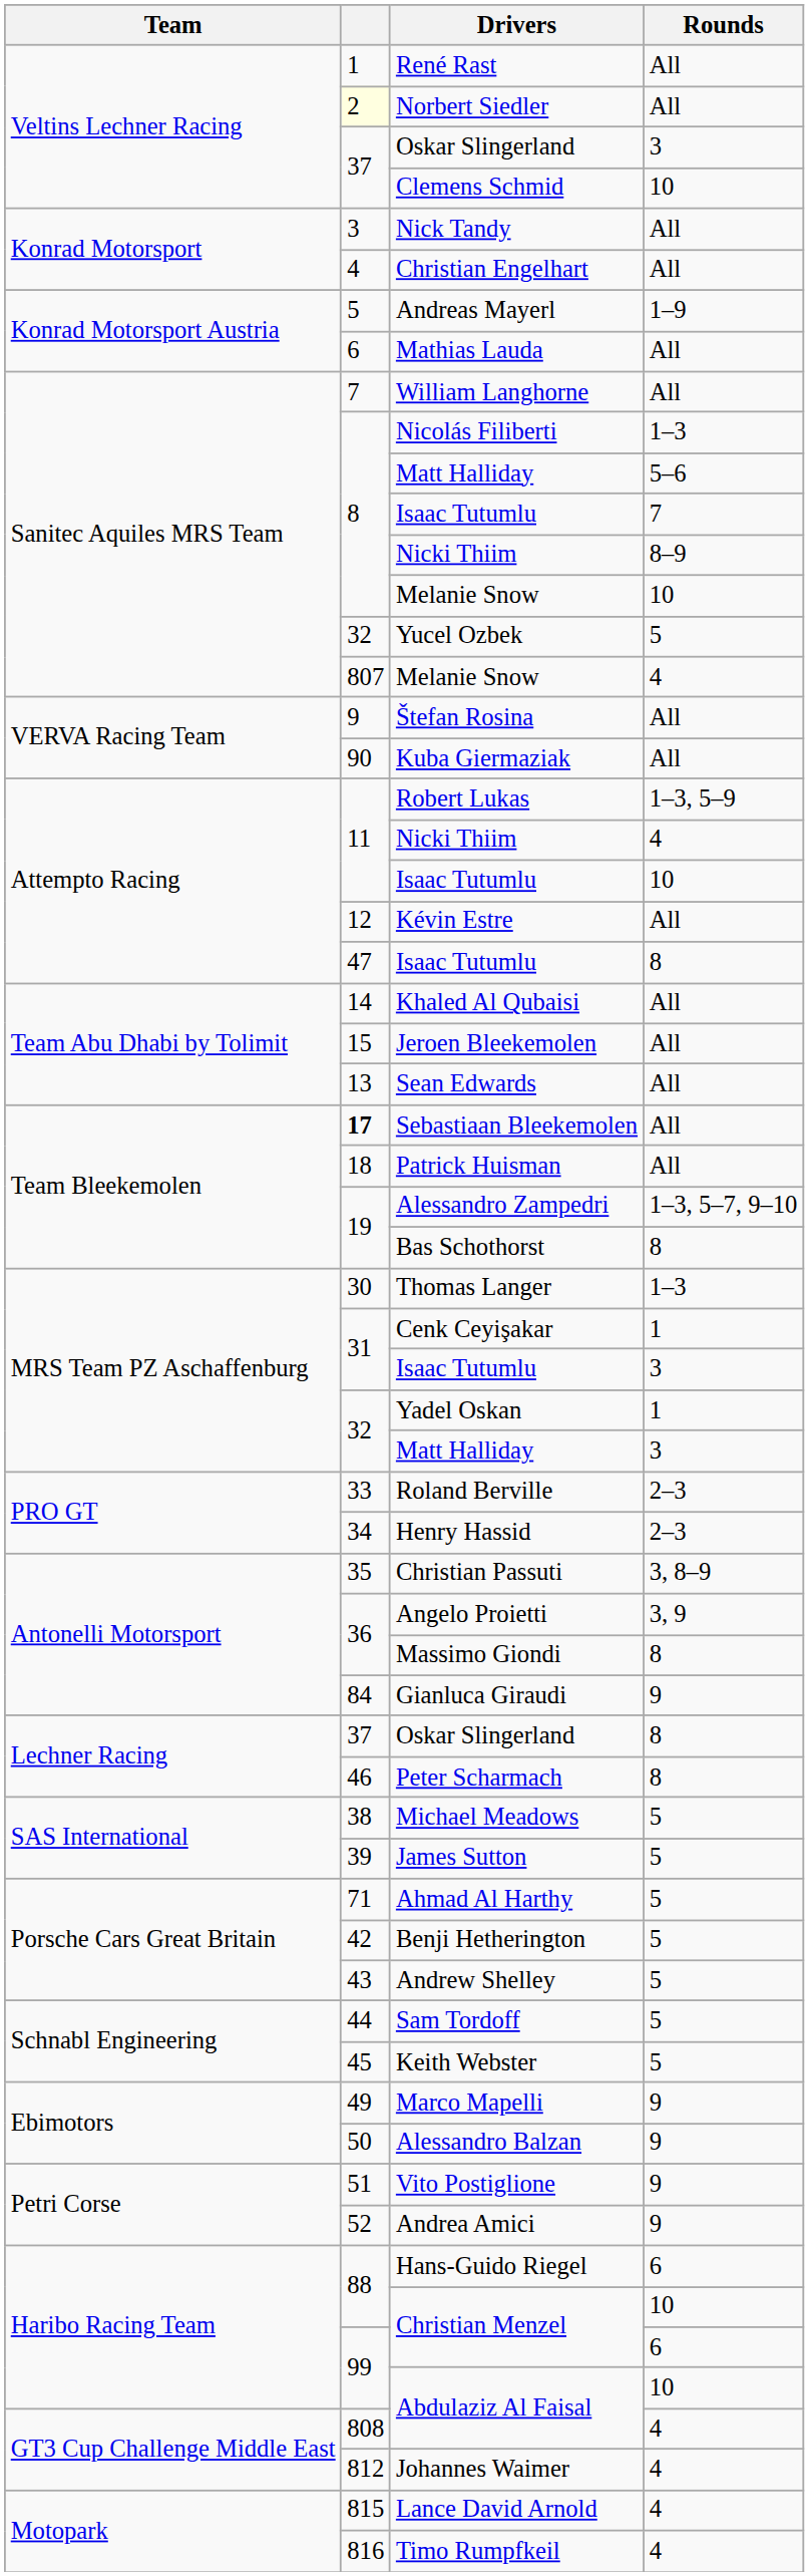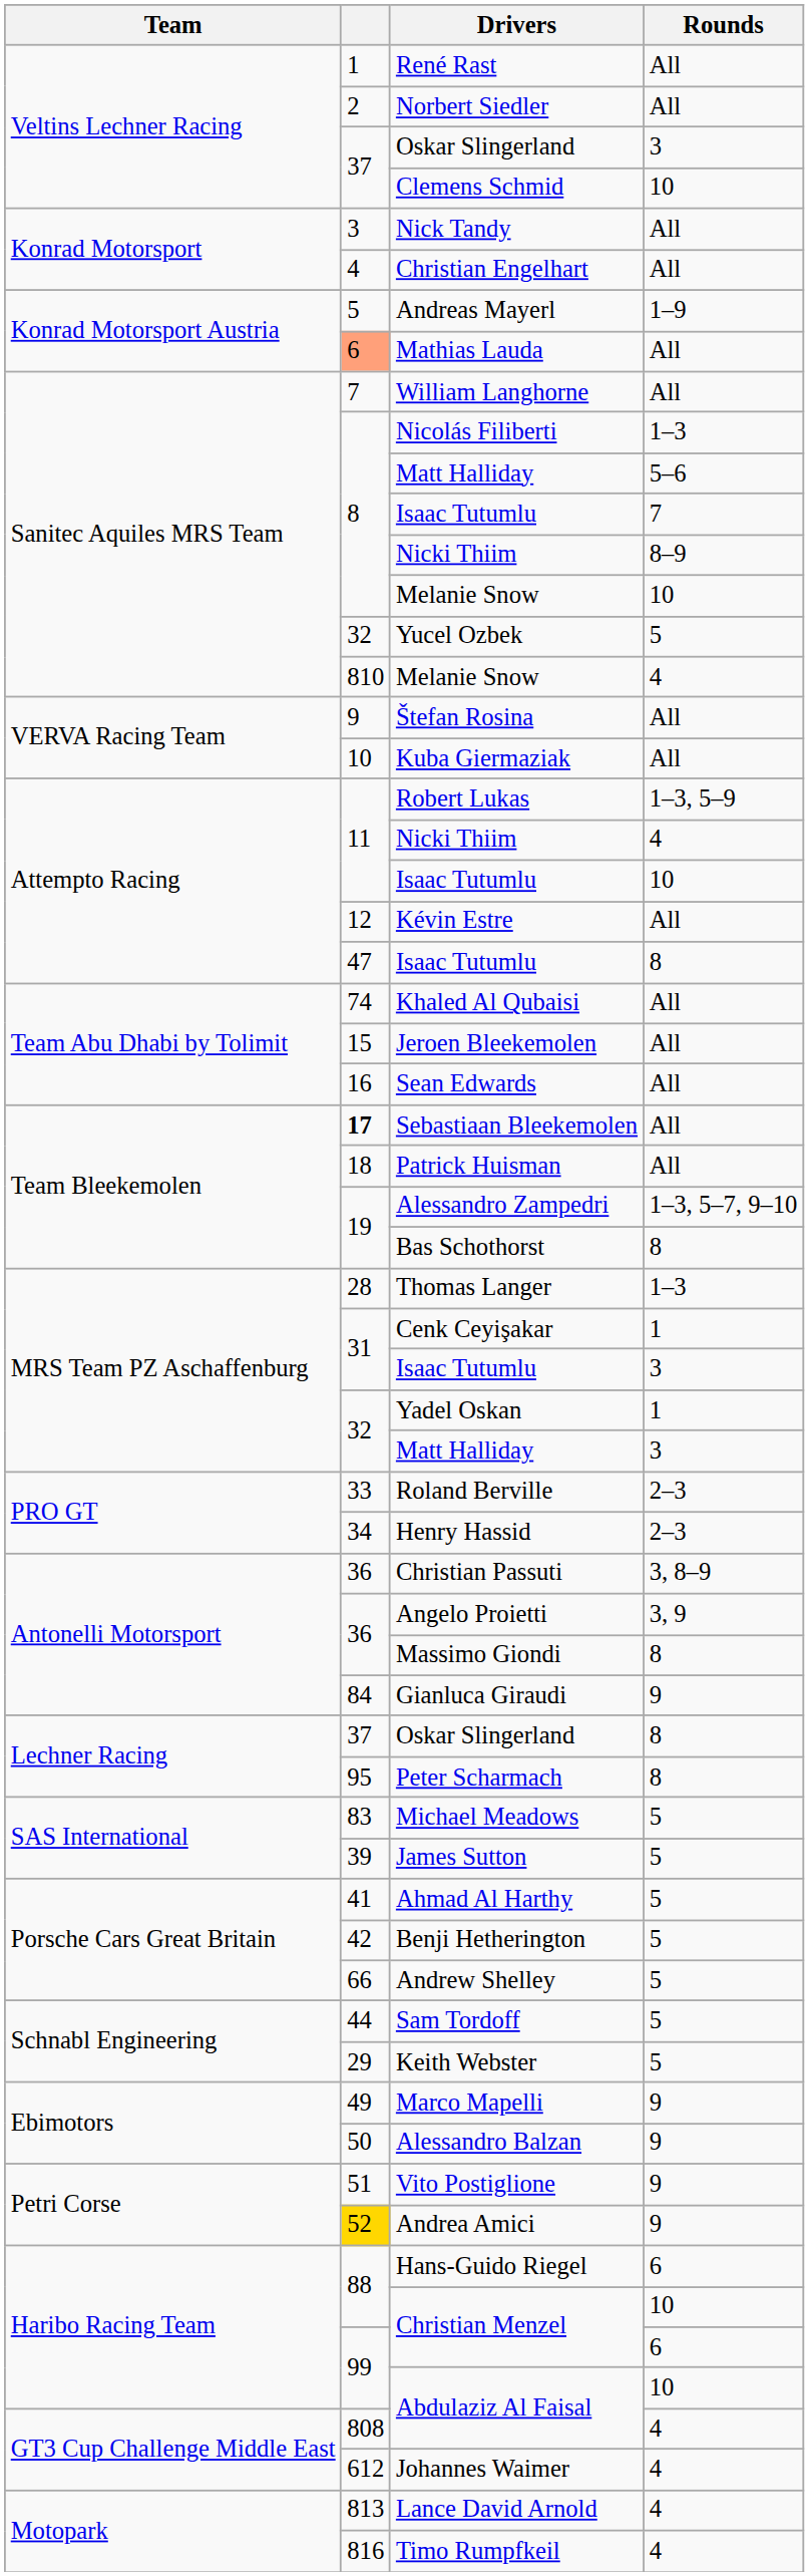 <table class="wikitable" style="font-size: 85%;">
 <tr>
 <th>Team</th>
 <th></th>
 <th>Drivers</th>
 <th>Rounds</th>
 </tr>
 <tr>
 <td rowspan=4> <a href='#'>Veltins Lechner Racing</a></td>
 <td>1</td>
 <td> <a href='#'>René Rast</a></td>
 <td>All</td>
 </tr>
 <tr>
-<td style="background: lightyellow;">2</td>
+<td>2</td>
 <td> <a href='#'>Norbert Siedler</a></td>
 <td>All</td>
 </tr>
 <tr>
 <td rowspan=2>37</td>
 <td> Oskar Slingerland</td>
 <td>3</td>
 </tr>
 <tr>
 <td> <a href='#'>Clemens Schmid</a></td>
 <td>10</td>
 </tr>
 <tr>
 <td rowspan=2> <a href='#'>Konrad Motorsport</a></td>
 <td>3</td>
 <td> <a href='#'>Nick Tandy</a></td>
 <td>All</td>
 </tr>
 <tr>
 <td>4</td>
 <td> <a href='#'>Christian Engelhart</a></td>
 <td>All</td>
 </tr>
 <tr>
 <td rowspan=2> <a href='#'>Konrad Motorsport Austria</a></td>
 <td>5</td>
 <td> Andreas Mayerl</td>
 <td>1–9</td>
 </tr>
 <tr>
-<td>6</td>
+<td style="background: lightsalmon;">6</td>
 <td> <a href='#'>Mathias Lauda</a></td>
 <td>All</td>
 </tr>
 <tr>
 <td rowspan=8> Sanitec Aquiles MRS Team</td>
 <td>7</td>
 <td> <a href='#'>William Langhorne</a></td>
 <td>All</td>
 </tr>
 <tr>
 <td rowspan=5>8</td>
 <td> <a href='#'>Nicolás Filiberti</a></td>
 <td>1–3</td>
 </tr>
 <tr>
 <td> <a href='#'>Matt Halliday</a></td>
 <td>5–6</td>
 </tr>
 <tr>
 <td> <a href='#'>Isaac Tutumlu</a></td>
 <td>7</td>
 </tr>
 <tr>
 <td> <a href='#'>Nicki Thiim</a></td>
 <td>8–9</td>
 </tr>
 <tr>
 <td> Melanie Snow</td>
 <td>10</td>
 </tr>
 <tr>
 <td>32</td>
 <td> Yucel Ozbek</td>
 <td>5</td>
 </tr>
 <tr>
-<td>807</td>
+<td>810</td>
 <td> Melanie Snow</td>
 <td>4</td>
 </tr>
 <tr>
 <td rowspan=2> VERVA Racing Team</td>
 <td>9</td>
 <td> <a href='#'>Štefan Rosina</a></td>
 <td>All</td>
 </tr>
 <tr>
-<td>90</td>
+<td>10</td>
 <td> <a href='#'>Kuba Giermaziak</a></td>
 <td>All</td>
 </tr>
 <tr>
 <td rowspan=5> Attempto Racing</td>
 <td rowspan=3>11</td>
 <td> <a href='#'>Robert Lukas</a></td>
 <td>1–3, 5–9</td>
 </tr>
 <tr>
 <td> <a href='#'>Nicki Thiim</a></td>
 <td>4</td>
 </tr>
 <tr>
 <td> <a href='#'>Isaac Tutumlu</a></td>
 <td>10</td>
 </tr>
 <tr>
 <td>12</td>
 <td> <a href='#'>Kévin Estre</a></td>
 <td>All</td>
 </tr>
 <tr>
 <td>47</td>
 <td> <a href='#'>Isaac Tutumlu</a></td>
 <td>8</td>
 </tr>
 <tr>
 <td rowspan=3> <a href='#'>Team Abu Dhabi by Tolimit</a></td>
-<td>14</td>
+<td>74</td>
 <td> <a href='#'>Khaled Al Qubaisi</a></td>
 <td>All</td>
 </tr>
 <tr>
 <td>15</td>
 <td> <a href='#'>Jeroen Bleekemolen</a></td>
 <td>All</td>
 </tr>
 <tr>
-<td>13</td>
+<td>16</td>
 <td> <a href='#'>Sean Edwards</a></td>
 <td>All</td>
 </tr>
 <tr>
 <td rowspan=4> Team Bleekemolen</td>
 <td><strong>17</strong></td>
 <td> <a href='#'>Sebastiaan Bleekemolen</a></td>
 <td>All</td>
 </tr>
 <tr>
 <td>18</td>
 <td> <a href='#'>Patrick Huisman</a></td>
 <td>All</td>
 </tr>
 <tr>
 <td rowspan=2>19</td>
 <td> <a href='#'>Alessandro Zampedri</a></td>
 <td>1–3, 5–7, 9–10</td>
 </tr>
 <tr>
 <td> Bas Schothorst</td>
 <td>8</td>
 </tr>
 <tr>
 <td rowspan=5> MRS Team PZ Aschaffenburg</td>
-<td>30</td>
+<td>28</td>
 <td> Thomas Langer</td>
 <td>1–3</td>
 </tr>
 <tr>
 <td rowspan=2>31</td>
 <td> Cenk Ceyişakar</td>
 <td>1</td>
 </tr>
 <tr>
 <td> <a href='#'>Isaac Tutumlu</a></td>
 <td>3</td>
 </tr>
 <tr>
 <td rowspan=2>32</td>
 <td> Yadel Oskan</td>
 <td>1</td>
 </tr>
 <tr>
 <td> <a href='#'>Matt Halliday</a></td>
 <td>3</td>
 </tr>
 <tr>
 <td rowspan=2> <a href='#'>PRO GT</a></td>
 <td>33</td>
 <td> Roland Berville</td>
 <td>2–3</td>
 </tr>
 <tr>
 <td>34</td>
 <td> Henry Hassid</td>
 <td>2–3</td>
 </tr>
 <tr>
 <td rowspan=4> <a href='#'>Antonelli Motorsport</a></td>
-<td>35</td>
+<td>36</td>
 <td> Christian Passuti</td>
 <td>3, 8–9</td>
 </tr>
 <tr>
 <td rowspan=2>36</td>
 <td> Angelo Proietti</td>
 <td>3, 9</td>
 </tr>
 <tr>
 <td> Massimo Giondi</td>
 <td>8</td>
 </tr>
 <tr>
 <td>84</td>
 <td> Gianluca Giraudi</td>
 <td>9</td>
 </tr>
 <tr>
 <td rowspan=2> <a href='#'>Lechner Racing</a></td>
 <td>37</td>
 <td> Oskar Slingerland</td>
 <td>8</td>
 </tr>
 <tr>
-<td>46</td>
+<td>95</td>
 <td> <a href='#'>Peter Scharmach</a></td>
 <td>8</td>
 </tr>
 <tr>
 <td rowspan=2> <a href='#'>SAS International</a></td>
-<td>38</td>
+<td>83</td>
 <td> <a href='#'>Michael Meadows</a></td>
 <td>5</td>
 </tr>
 <tr>
 <td>39</td>
 <td> <a href='#'>James Sutton</a></td>
 <td>5</td>
 </tr>
 <tr>
 <td rowspan=3> Porsche Cars Great Britain</td>
-<td>71</td>
+<td>41</td>
 <td> <a href='#'>Ahmad Al Harthy</a></td>
 <td>5</td>
 </tr>
 <tr>
 <td>42</td>
 <td> Benji Hetherington</td>
 <td>5</td>
 </tr>
 <tr>
-<td>43</td>
+<td>66</td>
 <td> Andrew Shelley</td>
 <td>5</td>
 </tr>
 <tr>
 <td rowspan=2> Schnabl Engineering</td>
 <td>44</td>
 <td> <a href='#'>Sam Tordoff</a></td>
 <td>5</td>
 </tr>
 <tr>
-<td>45</td>
+<td>29</td>
 <td> Keith Webster</td>
 <td>5</td>
 </tr>
 <tr>
 <td rowspan=2> Ebimotors</td>
 <td>49</td>
 <td> <a href='#'>Marco Mapelli</a></td>
 <td>9</td>
 </tr>
 <tr>
 <td>50</td>
 <td> <a href='#'>Alessandro Balzan</a></td>
 <td>9</td>
 </tr>
 <tr>
 <td rowspan=2> Petri Corse</td>
 <td>51</td>
 <td> <a href='#'>Vito Postiglione</a></td>
 <td>9</td>
 </tr>
 <tr>
-<td>52</td>
+<td style="background: gold;">52</td>
 <td> Andrea Amici</td>
 <td>9</td>
 </tr>
 <tr>
 <td rowspan=4> <a href='#'>Haribo Racing Team</a></td>
 <td rowspan=2>88</td>
 <td> Hans-Guido Riegel</td>
 <td>6</td>
 </tr>
 <tr>
 <td rowspan=2> <a href='#'>Christian Menzel</a></td>
 <td>10</td>
 </tr>
 <tr>
 <td rowspan=2>99</td>
 <td>6</td>
 </tr>
 <tr>
 <td rowspan=2> <a href='#'>Abdulaziz Al Faisal</a></td>
 <td>10</td>
 </tr>
 <tr>
 <td rowspan=2> <a href='#'>GT3 Cup Challenge Middle East</a></td>
 <td>808</td>
 <td>4</td>
 </tr>
 <tr>
-<td>812</td>
+<td>612</td>
 <td> Johannes Waimer</td>
 <td>4</td>
 </tr>
 <tr>
 <td rowspan=2> <a href='#'>Motopark</a></td>
-<td>815</td>
+<td>813</td>
 <td> <a href='#'>Lance David Arnold</a></td>
 <td>4</td>
 </tr>
 <tr>
 <td>816</td>
 <td> <a href='#'>Timo Rumpfkeil</a></td>
 <td>4</td>
 </tr>
 </table>
